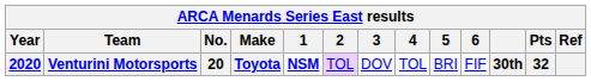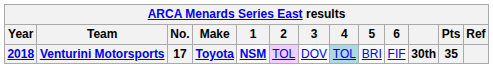 <table class="wikitable" style="text-align:center; font-size:75%">
 <tr>
 <th colspan=15><a href='#'>ARCA Menards Series East</a> results</th>
 </tr>
 <tr>
 <th>Year</th>
 <th>Team</th>
 <th>No.</th>
 <th>Make</th>
 <th>1</th>
 <th>2</th>
 <th>3</th>
 <th>4</th>
 <th>5</th>
 <th>6</th>
 <th></th>
 <th>Pts</th>
 <th>Ref</th>
 </tr>
 <tr>
-<th><a href='#'>2020</a></th>
+<th><a href='#'>2018</a></th>
 <th><a href='#'>Venturini Motorsports</a></th>
-<th>20</th>
+<th>17</th>
 <th><a href='#'>Toyota</a></th>
 <td><strong><a href='#'>NSM</a></strong></td>
 <td style="background:#EFCFFF;"><a href='#'>TOL</a><br></td>
 <td><a href='#'>DOV</a></td>
-<td><a href='#'>TOL</a></td>
+<td style="background: lightblue;"><a href='#'>TOL</a></td>
 <td><a href='#'>BRI</a></td>
 <td><a href='#'>FIF</a></td>
 <th>30th</th>
-<th>32</th>
+<th>35</th>
 <th></th>
 </tr>
 </table>
